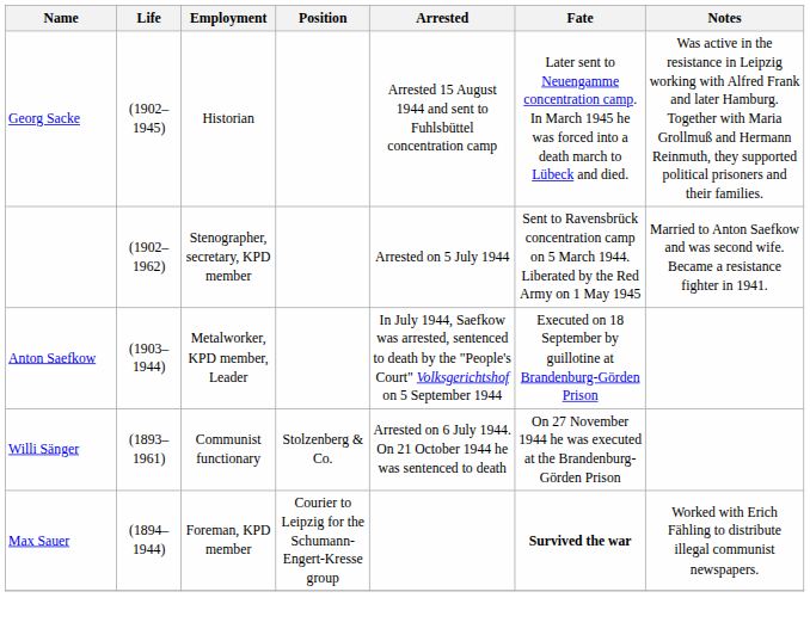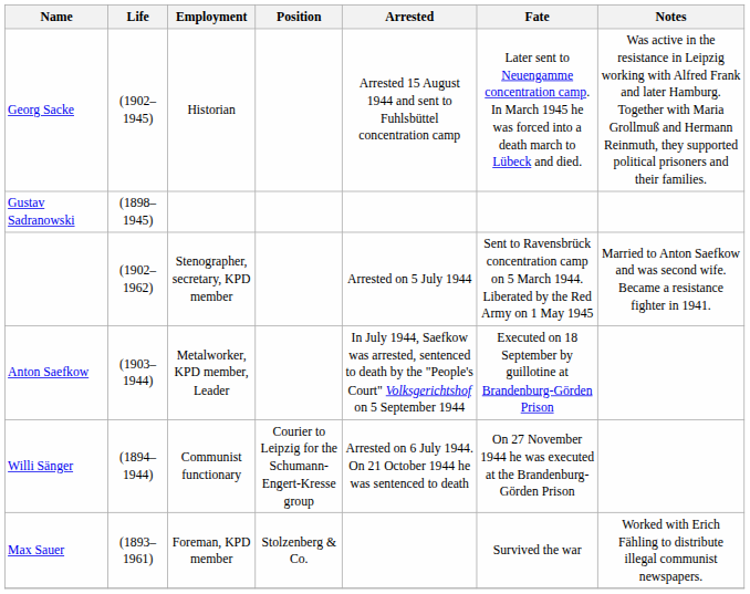 <table class="wikitable sortable" style="table-layout:fixed;background-color:#FEFEFE;font-size:95%;padding:0.30em;line-height:1.35em;">
 <tr>
 <th scope="col"  width=14%>Name</th>
 <th scope="col"  width=8%>Life</th>
 <th scope="col">Employment</th>
 <th scope="col">Position</th>
 <th scope="col">Arrested</th>
 <th scope="col">Fate</th>
 <th scope="col">Notes</th>
 </tr>
 <tr>
 <td><a href='#'>Georg Sacke</a></td>
 <td style="text-align: center;">(1902–1945)</td>
 <td style="text-align: center;">Historian</td>
 <td style="text-align: center;"></td>
 <td style="text-align: center;">Arrested 15 August 1944 and sent to Fuhlsbüttel concentration camp</td>
 <td style="text-align: center;">Later sent to <a href='#'>Neuengamme concentration camp</a>. In March 1945 he was forced into a death march to <a href='#'>Lübeck</a> and died.</td>
 <td style="text-align: center;">Was active in the resistance in Leipzig working with Alfred Frank and later Hamburg. Together with Maria Grollmuß and Hermann Reinmuth, they supported political prisoners and their families.</td>
+</tr>
+<tr>
+<td><a href='#'>Gustav Sadranowski</a></td>
+<td style="text-align: center;">(1898–1945)</td>
+<td style="text-align: center;"></td>
+<td style="text-align: center;"></td>
+<td style="text-align: center;"></td>
+<td style="text-align: center;"></td>
+<td style="text-align: center;"></td>
 </tr>
 <tr>
 <td></td>
 <td style="text-align: center;">(1902–1962)</td>
 <td style="text-align: center;">Stenographer, secretary, KPD member</td>
 <td style="text-align: center;"></td>
 <td style="text-align: center;">Arrested on 5 July 1944</td>
 <td style="text-align: center;">Sent to Ravensbrück concentration camp on 5 March 1944. Liberated by the Red Army on 1 May 1945</td>
 <td style="text-align: center;">Married to Anton Saefkow and was second wife. Became a resistance fighter in 1941.</td>
 </tr>
 <tr>
 <td><a href='#'>Anton Saefkow</a></td>
 <td style="text-align: center;">(1903–1944)</td>
 <td style="text-align: center;">Metalworker, KPD member, Leader</td>
 <td style="text-align: center;"></td>
 <td style="text-align: center;">In July 1944, Saefkow was arrested, sentenced to death by the "People's Court" <em><a href='#'>Volksgerichtshof</a></em> on 5 September 1944</td>
 <td style="text-align: center;">Executed on 18 September by guillotine at <a href='#'>Brandenburg-Görden Prison</a></td>
 <td style="text-align: center;"></td>
 </tr>
 <tr>
 <td><a href='#'>Willi Sänger</a></td>
-<td style="text-align: center;">(1893–1961)</td>
+<td style="text-align: center;">(1894–1944)</td>
 <td style="text-align: center;">Communist functionary</td>
-<td style="text-align: center;">Stolzenberg & Co.</td>
+<td style="text-align: center;">Courier to Leipzig for the Schumann-Engert-Kresse group</td>
 <td style="text-align: center;">Arrested on 6 July 1944. On 21 October 1944 he was sentenced to death</td>
 <td style="text-align: center;">On 27 November 1944 he was executed at the Brandenburg-Görden Prison</td>
 <td style="text-align: center;"></td>
 </tr>
 <tr>
 <td><a href='#'>Max Sauer</a></td>
-<td style="text-align: center;">(1894–1944)</td>
+<td style="text-align: center;">(1893–1961)</td>
 <td style="text-align: center;">Foreman, KPD member</td>
-<td style="text-align: center;">Courier to Leipzig for the Schumann-Engert-Kresse group</td>
+<td style="text-align: center;">Stolzenberg & Co.</td>
 <td style="text-align: center;"></td>
-<td style="text-align: center;"><strong>Survived the war</strong></td>
+<td style="text-align: center;">Survived the war</td>
 <td style="text-align: center;">Worked with Erich Fähling to distribute illegal communist newspapers.</td>
 </tr>
 <tr>
 </tr>
 </table>
